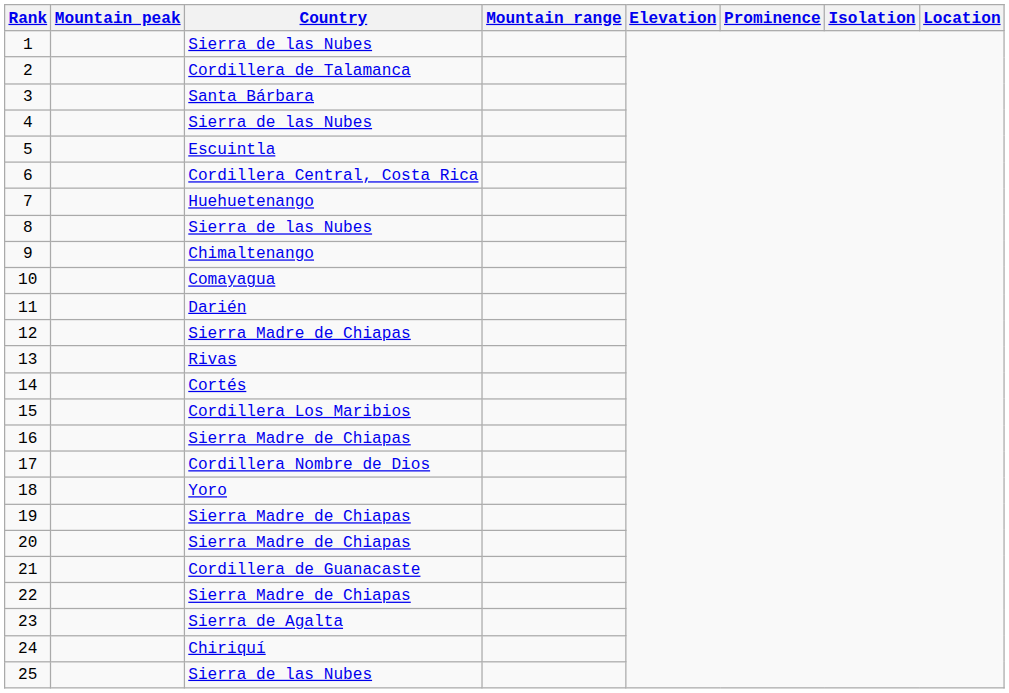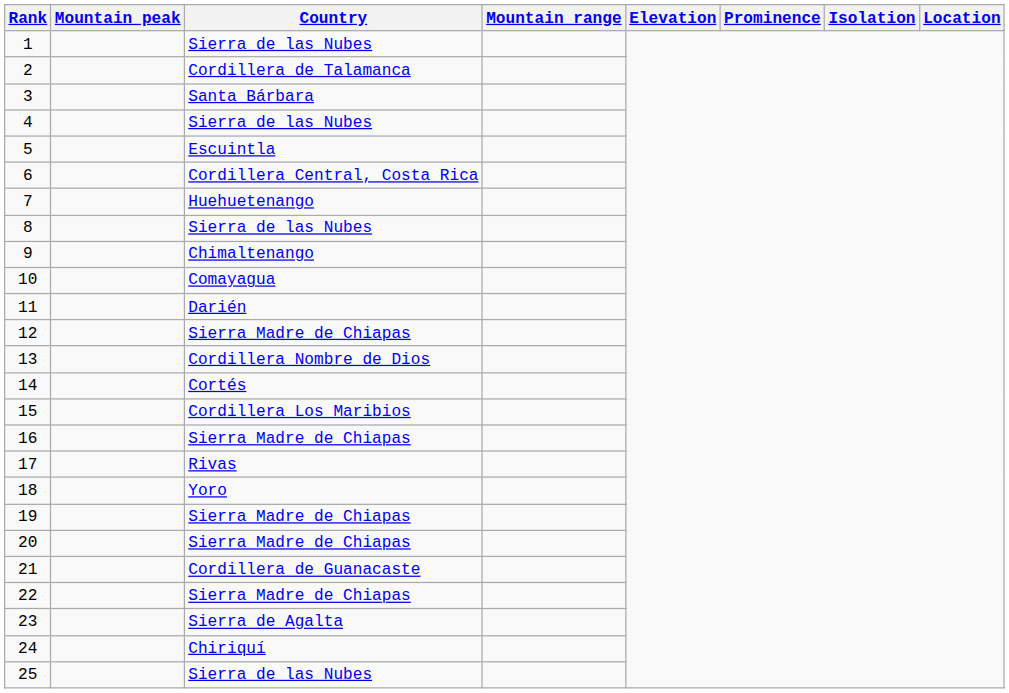 <table class="wikitable sortable">
 <tr>
 <th><a href='#'>Rank</a></th>
 <th><a href='#'>Mountain peak</a></th>
 <th><a href='#'>Country</a></th>
 <th><a href='#'>Mountain range</a></th>
 <th><a href='#'>Elevation</a></th>
 <th><a href='#'>Prominence</a></th>
 <th><a href='#'>Isolation</a></th>
 <th><a href='#'>Location</a></th>
 </tr>
 <tr>
 <td align=center>1<br></td>
 <td></td>
 <td><a href='#'>Sierra de las Nubes</a><br></td>
 <td></td>
 </tr>
 <tr>
 <td align=center>2<br></td>
 <td></td>
 <td><a href='#'>Cordillera de Talamanca</a><br></td>
 <td></td>
 </tr>
 <tr>
 <td align=center>3<br></td>
 <td></td>
 <td><a href='#'>Santa Bárbara</a><br></td>
 <td></td>
 </tr>
 <tr>
 <td align=center>4<br></td>
 <td></td>
 <td><a href='#'>Sierra de las Nubes</a><br></td>
 <td></td>
 </tr>
 <tr>
 <td align=center>5<br></td>
 <td></td>
 <td><a href='#'>Escuintla</a><br></td>
 <td></td>
 </tr>
 <tr>
 <td align=center>6<br></td>
 <td></td>
 <td><a href='#'>Cordillera Central, Costa Rica</a><br></td>
 <td></td>
 </tr>
 <tr>
 <td align=center>7<br></td>
 <td></td>
 <td><a href='#'>Huehuetenango</a><br></td>
 <td></td>
 </tr>
 <tr>
 <td align=center>8<br></td>
 <td></td>
 <td><a href='#'>Sierra de las Nubes</a><br></td>
 <td></td>
 </tr>
 <tr>
 <td align=center>9<br></td>
 <td></td>
 <td><a href='#'>Chimaltenango</a><br></td>
 <td></td>
 </tr>
 <tr>
 <td align=center>10<br></td>
 <td></td>
 <td><a href='#'>Comayagua</a><br></td>
 <td></td>
 </tr>
 <tr>
 <td align=center>11<br></td>
 <td></td>
 <td><a href='#'>Darién</a><br></td>
 <td></td>
 </tr>
 <tr>
 <td align=center>12<br></td>
 <td></td>
 <td><a href='#'>Sierra Madre de Chiapas</a><br></td>
 <td></td>
 </tr>
 <tr>
 <td align=center>13<br></td>
 <td></td>
-<td><a href='#'>Rivas</a><br></td>
+<td><a href='#'>Cordillera Nombre de Dios</a><br></td>
 <td></td>
 </tr>
 <tr>
 <td align=center>14<br></td>
 <td></td>
 <td><a href='#'>Cortés</a><br></td>
 <td></td>
 </tr>
 <tr>
 <td align=center>15<br></td>
 <td></td>
 <td><a href='#'>Cordillera Los Maribios</a><br></td>
 <td></td>
 </tr>
 <tr>
 <td align=center>16<br></td>
 <td></td>
 <td><a href='#'>Sierra Madre de Chiapas</a><br></td>
 <td></td>
 </tr>
 <tr>
 <td align=center>17<br></td>
 <td></td>
-<td><a href='#'>Cordillera Nombre de Dios</a><br></td>
+<td><a href='#'>Rivas</a><br></td>
 <td></td>
 </tr>
 <tr>
 <td align=center>18<br></td>
 <td></td>
 <td><a href='#'>Yoro</a><br></td>
 <td></td>
 </tr>
 <tr>
 <td align=center>19<br></td>
 <td></td>
 <td><a href='#'>Sierra Madre de Chiapas</a><br></td>
 <td></td>
 </tr>
 <tr>
 <td align=center>20<br></td>
 <td><br></td>
 <td><a href='#'>Sierra Madre de Chiapas</a><br></td>
 <td></td>
 </tr>
 <tr>
 <td align=center>21<br></td>
 <td></td>
 <td><a href='#'>Cordillera de Guanacaste</a><br></td>
 <td></td>
 </tr>
 <tr>
 <td align=center>22<br></td>
 <td></td>
 <td><a href='#'>Sierra Madre de Chiapas</a><br></td>
 <td></td>
 </tr>
 <tr>
 <td align=center>23<br></td>
 <td></td>
 <td><a href='#'>Sierra de Agalta</a><br></td>
 <td></td>
 </tr>
 <tr>
 <td align=center>24<br></td>
 <td></td>
 <td><a href='#'>Chiriquí</a><br></td>
 <td></td>
 </tr>
 <tr>
 <td align=center>25<br></td>
 <td><br></td>
 <td><a href='#'>Sierra de las Nubes</a><br></td>
 <td></td>
 </tr>
 </table>
